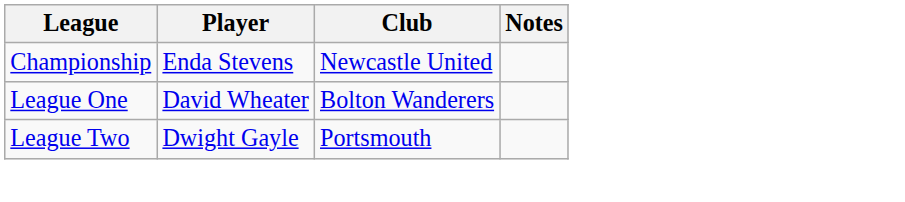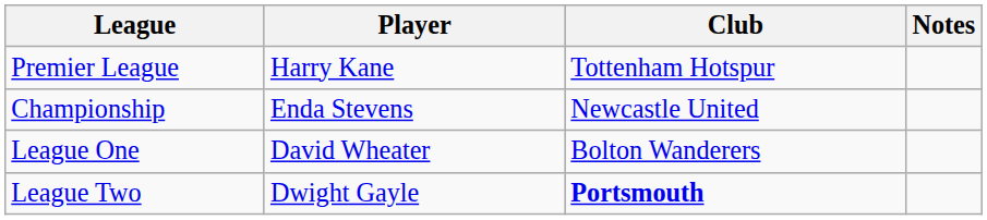 <table class="wikitable">
 <tr>
 <th>League</th>
 <th>Player</th>
 <th>Club</th>
 <th>Notes</th>
+</tr>
+<tr>
+<td width="150px"><a href='#'>Premier League</a></td>
+<td width="175px"> <a href='#'>Harry Kane</a></td>
+<td width="200px"><a href='#'>Tottenham Hotspur</a></td>
+<td></td>
 </tr>
 <tr>
 <td><a href='#'>Championship</a></td>
 <td> <a href='#'>Enda Stevens</a></td>
 <td><a href='#'>Newcastle United</a></td>
 <td></td>
 </tr>
 <tr>
 <td><a href='#'>League One</a></td>
 <td> <a href='#'>David Wheater</a></td>
 <td><a href='#'>Bolton Wanderers</a></td>
 <td></td>
 </tr>
 <tr>
 <td><a href='#'>League Two</a></td>
 <td> <a href='#'>Dwight Gayle</a></td>
-<td><a href='#'>Portsmouth</a></td>
+<td><strong><a href='#'>Portsmouth</a></strong></td>
 <td></td>
 </tr>
 </table>
